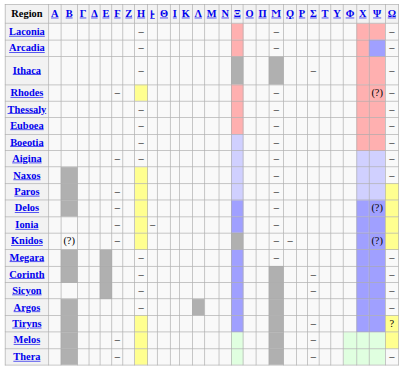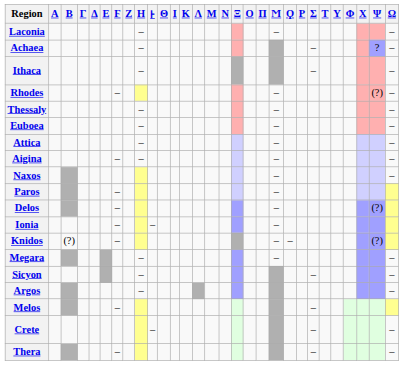 <table class="wikitable sortable" style="margin-left: auto; margin-right: auto; border: none; text-align: center">
 <tr>
 <th>Region</th>
 <th scope="col" class="unsortable"><a href='#'>Α</a></th>
 <th scope="col" class="unsortable"><a href='#'>Β</a></th>
 <th scope="col" class="unsortable"><a href='#'>Γ</a></th>
 <th scope="col" class="unsortable"><a href='#'>Δ</a></th>
 <th scope="col" class="unsortable"><a href='#'>Ε</a></th>
 <th scope="col" class="unsortable"><a href='#'>Ϝ</a></th>
 <th scope="col" class="unsortable"><a href='#'>Ζ</a></th>
 <th scope="col" class="unsortable"><a href='#'>Η</a></th>
 <th scope="col" class="unsortable"><a href='#'>Ͱ</a></th>
 <th scope="col" class="unsortable"><a href='#'>Θ</a></th>
 <th scope="col" class="unsortable"><a href='#'>Ι</a></th>
 <th scope="col" class="unsortable"><a href='#'>Κ</a></th>
 <th scope="col" class="unsortable"><a href='#'>Λ</a></th>
 <th scope="col" class="unsortable"><a href='#'>Μ</a></th>
 <th scope="col" class="unsortable"><a href='#'>Ν</a></th>
 <th scope="col" class="unsortable"><a href='#'>Ξ</a></th>
 <th scope="col" class="unsortable"><a href='#'>Ο</a></th>
 <th scope="col" class="unsortable"><a href='#'>Π</a></th>
 <th scope="col" class="unsortable"><a href='#'>Ϻ</a></th>
 <th scope="col" class="unsortable"><a href='#'>Ϙ</a></th>
 <th scope="col" class="unsortable"><a href='#'>Ρ</a></th>
 <th scope="col" class="unsortable"><a href='#'>Σ</a></th>
 <th scope="col" class="unsortable"><a href='#'>Τ</a></th>
 <th scope="col" class="unsortable"><a href='#'>Υ</a></th>
 <th scope="col" class="unsortable"><a href='#'>Φ</a></th>
 <th scope="col" class="unsortable"><a href='#'>Χ</a></th>
 <th scope="col" class="unsortable"><a href='#'>Ψ</a></th>
 <th scope="col" class="unsortable"><a href='#'>Ω</a></th>
 </tr>
 <tr>
 <th><a href='#'>Laconia</a></th>
 <td></td>
 <td></td>
 <td></td>
 <td></td>
 <td></td>
 <td><br></td>
 <td></td>
 <td>–</td>
 <td></td>
 <td></td>
 <td></td>
 <td></td>
 <td></td>
 <td></td>
 <td></td>
 <td style="background-color:#FFB0B0;"></td>
 <td></td>
 <td></td>
 <td>–</td>
 <td></td>
 <td><br></td>
 <td><br></td>
 <td></td>
 <td></td>
 <td></td>
 <td style="background-color:#FFB0B0;"><br></td>
 <td style="background-color:#FFB0B0;"></td>
 <td>–</td>
 </tr>
 <tr>
-<th><a href='#'>Arcadia</a></th>
+<th><a href='#'>Achaea</a></th>
+<td><br></td>
+<td></td>
+<td><br></td>
+<td></td>
+<td></td>
+<td><br></td>
+<td></td>
+<td>–</td>
 <td></td>
 <td></td>
 <td></td>
 <td></td>
 <td></td>
 <td></td>
 <td></td>
-<td>–</td>
-<td></td>
-<td></td>
-<td><br></td>
-<td></td>
-<td></td>
-<td></td>
-<td></td>
 <td style="background-color:#FFB0B0;"></td>
 <td></td>
 <td></td>
-<td>–</td>
+<td style="background-color:#B0B0B0;"></td>
 <td></td>
 <td><br></td>
-<td></td>
+<td>–</td>
 <td></td>
 <td></td>
 <td></td>
 <td style="background-color:#FFB0B0;"><br></td>
-<td style="background-color:#A0A0FF;"></td>
+<td style="background-color:#A0A0FF;">?</td>
 <td>–</td>
 </tr>
 <tr>
 <th><a href='#'>Ithaca</a></th>
 <td></td>
 <td></td>
 <td></td>
 <td></td>
 <td></td>
 <td></td>
 <td></td>
 <td>–</td>
 <td></td>
 <td></td>
 <td><br><br></td>
 <td></td>
 <td><br></td>
 <td></td>
 <td></td>
 <td style="background-color:#B0B0B0;"></td>
 <td></td>
 <td></td>
 <td style="background-color:#B0B0B0;"></td>
 <td></td>
 <td><br></td>
 <td>–</td>
 <td></td>
 <td><br></td>
 <td></td>
 <td style="background-color:#FFB0B0;"></td>
 <td style="background-color:#FFB0B0;"></td>
 <td>–</td>
 </tr>
 <tr>
 <th><a href='#'>Rhodes</a></th>
 <td></td>
 <td></td>
 <td><br></td>
 <td><br></td>
 <td></td>
 <td>–</td>
 <td></td>
 <td style="background-color:#FFFF90;"></td>
 <td></td>
 <td></td>
 <td></td>
 <td></td>
 <td></td>
 <td></td>
 <td></td>
 <td style="background-color:#FFB0B0;"><br><span></span></td>
 <td></td>
 <td></td>
 <td>–</td>
 <td></td>
 <td></td>
 <td><br></td>
 <td></td>
 <td></td>
 <td></td>
 <td style="background-color:#FFB0B0;"><br></td>
 <td style="background-color:#FFB0B0;">(?)</td>
 <td>–</td>
 </tr>
 <tr>
 <th><a href='#'>Thessaly</a></th>
 <td></td>
 <td></td>
 <td></td>
 <td></td>
 <td></td>
 <td><br></td>
 <td></td>
 <td>–</td>
 <td></td>
 <td></td>
 <td></td>
 <td></td>
 <td></td>
 <td></td>
 <td></td>
 <td style="background-color:#FFB0B0;"></td>
 <td></td>
 <td></td>
 <td>–</td>
 <td></td>
 <td><br></td>
 <td></td>
 <td></td>
 <td></td>
 <td></td>
 <td style="background-color:#FFB0B0;"><br></td>
 <td style="background-color:#FFB0B0;"></td>
 <td>–</td>
 </tr>
 <tr>
 <th><a href='#'>Euboea</a></th>
 <td></td>
 <td></td>
 <td><br></td>
 <td><br></td>
 <td></td>
 <td><br></td>
 <td></td>
 <td>–</td>
 <td></td>
 <td></td>
 <td></td>
 <td></td>
 <td></td>
 <td></td>
 <td></td>
 <td style="background-color:#FFB0B0;"><br></td>
 <td></td>
 <td><br></td>
 <td>–</td>
 <td></td>
 <td><br></td>
 <td></td>
 <td></td>
 <td></td>
 <td></td>
 <td style="background-color:#FFB0B0;"><br></td>
 <td style="background-color:#FFB0B0;"></td>
 <td>–</td>
 </tr>
 <tr>
-<th><a href='#'>Boeotia</a></th>
+<th><a href='#'>Attica</a></th>
 <td></td>
 <td></td>
 <td><br></td>
 <td></td>
 <td></td>
-<td><br></td>
+<td></td>
 <td></td>
 <td>–</td>
 <td></td>
 <td></td>
 <td></td>
 <td></td>
 <td></td>
 <td></td>
 <td></td>
 <td style="background-color:#D0D0FF;"></td>
 <td></td>
 <td></td>
 <td>–</td>
 <td></td>
-<td><br></td>
-<td><br></td>
 <td></td>
 <td></td>
 <td></td>
-<td style="background-color:#FFB0B0;"><br></td>
-<td style="background-color:#FFB0B0;"></td>
+<td></td>
+<td></td>
+<td style="background-color:#D0D0FF;"></td>
+<td style="background-color:#D0D0FF;"></td>
 <td>–</td>
 </tr>
 <tr>
 <th><a href='#'>Aigina</a></th>
 <td></td>
 <td></td>
 <td></td>
 <td></td>
 <td></td>
 <td>–</td>
 <td></td>
 <td>–</td>
 <td></td>
 <td></td>
 <td></td>
 <td></td>
 <td></td>
 <td></td>
 <td></td>
 <td style="background-color:#D0D0FF;"></td>
 <td></td>
 <td></td>
 <td>–</td>
 <td></td>
 <td></td>
 <td><br></td>
 <td></td>
 <td></td>
 <td></td>
 <td style="background-color:#D0D0FF;"></td>
 <td style="background-color:#D0D0FF;"></td>
 <td>–</td>
 </tr>
 <tr>
 <th><a href='#'>Naxos</a></th>
 <td></td>
 <td style="background-color:#B0B0B0;"></td>
 <td><br> </td>
 <td></td>
 <td></td>
 <td></td>
 <td></td>
 <td style="background-color:#FFFF90;"></td>
 <td></td>
 <td></td>
 <td></td>
 <td></td>
 <td></td>
 <td></td>
 <td></td>
 <td style="background-color:#D0D0FF;"></td>
 <td></td>
 <td></td>
 <td>–</td>
 <td></td>
 <td></td>
 <td></td>
 <td></td>
 <td></td>
 <td></td>
 <td style="background-color:#D0D0FF;"></td>
 <td style="background-color:#D0D0FF;"></td>
 <td>–</td>
 </tr>
 <tr>
 <th><a href='#'>Paros</a></th>
 <td></td>
 <td style="background-color:#B0B0B0;"></td>
 <td> </td>
 <td></td>
 <td></td>
 <td>–</td>
 <td></td>
 <td style="background-color:#FFFF90;"></td>
 <td></td>
 <td></td>
 <td></td>
 <td></td>
 <td><br></td>
 <td></td>
 <td></td>
 <td style="background-color:#D0D0FF;"></td>
 <td></td>
 <td></td>
 <td>–</td>
 <td></td>
 <td><br></td>
 <td></td>
 <td></td>
 <td></td>
 <td></td>
 <td style="background-color:#D0D0FF;"></td>
 <td style="background-color:#D0D0FF;"></td>
 <td style="background-color:#FFFF90;"></td>
 </tr>
 <tr>
 <th><a href='#'>Delos</a></th>
 <td></td>
 <td style="background-color:#B0B0B0;"></td>
 <td> </td>
 <td></td>
 <td><br></td>
 <td>–</td>
 <td></td>
 <td style="background-color:#FFFF90;"><br></td>
 <td></td>
 <td></td>
 <td></td>
 <td></td>
 <td></td>
 <td></td>
 <td></td>
 <td style="background-color:#A0A0FF;"></td>
 <td></td>
 <td></td>
 <td>–</td>
 <td></td>
 <td></td>
 <td></td>
 <td></td>
 <td></td>
 <td></td>
 <td style="background-color:#A0A0FF;"></td>
 <td style="background-color:#A0A0FF;">(?)</td>
 <td style="background-color:#FFFF90;"></td>
 </tr>
 <tr>
 <th><a href='#'>Ionia</a></th>
 <td></td>
 <td></td>
 <td></td>
 <td></td>
 <td></td>
 <td>–</td>
 <td></td>
 <td style="background-color:#FFFF90;"></td>
 <td>–</td>
 <td></td>
 <td></td>
 <td></td>
 <td></td>
 <td></td>
 <td></td>
 <td style="background-color:#A0A0FF;"><br></td>
 <td></td>
 <td></td>
 <td>–</td>
 <td></td>
 <td><br></td>
 <td><br></td>
 <td></td>
 <td></td>
 <td></td>
 <td style="background-color:#A0A0FF;"></td>
 <td style="background-color:#A0A0FF;"><br></td>
 <td style="background-color:#FFFF90;"></td>
 </tr>
 <tr>
 <th><a href='#'>Knidos</a></th>
 <td></td>
 <td>(?)</td>
 <td><br></td>
 <td></td>
 <td></td>
 <td>–</td>
 <td></td>
 <td style="background-color:#FFFF90;"></td>
 <td></td>
 <td></td>
 <td></td>
 <td></td>
 <td></td>
 <td></td>
 <td></td>
 <td style="background-color:#B0B0B0;"></td>
 <td></td>
 <td></td>
 <td>–</td>
 <td>–</td>
 <td></td>
 <td><br></td>
 <td></td>
 <td></td>
 <td></td>
 <td style="background-color:#A0A0FF;"></td>
 <td style="background-color:#A0A0FF;">(?)</td>
 <td style="background-color:#FFFF90;"></td>
 </tr>
 <tr>
 <th><a href='#'>Megara</a></th>
 <td></td>
 <td style="background-color:#B0B0B0;"></td>
 <td></td>
 <td></td>
 <td style="background-color:#B0B0B0;"><span></span><br></td>
 <td></td>
 <td></td>
 <td>–</td>
 <td></td>
 <td></td>
 <td></td>
 <td></td>
 <td></td>
 <td></td>
 <td></td>
 <td style="background-color:#A0A0FF;"></td>
 <td></td>
 <td></td>
 <td>–</td>
 <td></td>
 <td><br></td>
 <td></td>
 <td></td>
 <td></td>
 <td></td>
 <td style="background-color:#A0A0FF;"></td>
 <td style="background-color:#A0A0FF;"></td>
 <td>–</td>
 </tr>
 <tr>
-<th><a href='#'>Corinth</a></th>
-<td><br></td>
-<td style="background-color:#B0B0B0;"></td>
-<td><br></td>
-<td></td>
-<td style="background-color:#B0B0B0;"><span></span><br></td>
-<td><br></td>
-<td></td>
-<td>–</td>
-<td></td>
-<td></td>
-<td><br></td>
-<td></td>
-<td></td>
-<td></td>
-<td></td>
-<td style="background-color:#A0A0FF;"></td>
-<td></td>
-<td></td>
-<td style="background-color:#B0B0B0;"></td>
-<td></td>
-<td></td>
-<td>–</td>
-<td></td>
-<td></td>
-<td></td>
-<td style="background-color:#A0A0FF;"></td>
-<td style="background-color:#A0A0FF;"><br></td>
-<td>–</td>
-</tr>
-<tr>
 <th><a href='#'>Sicyon</a></th>
 <td></td>
 <td></td>
 <td></td>
 <td></td>
 <td style="background-color:#B0B0B0;"><span></span><br></td>
 <td></td>
 <td></td>
 <td>–</td>
 <td></td>
 <td></td>
 <td></td>
 <td></td>
 <td></td>
 <td></td>
 <td></td>
 <td style="background-color:#A0A0FF;"></td>
 <td></td>
 <td></td>
 <td style="background-color:#B0B0B0;"></td>
 <td></td>
 <td><br></td>
 <td>–</td>
 <td></td>
 <td></td>
 <td></td>
 <td style="background-color:#A0A0FF;"></td>
 <td style="background-color:#A0A0FF;"> </td>
 <td>–</td>
 </tr>
 <tr>
 <th><a href='#'>Argos</a></th>
 <td></td>
 <td style="background-color:#B0B0B0;"></td>
 <td></td>
 <td></td>
 <td></td>
 <td><br></td>
 <td></td>
 <td>–</td>
 <td></td>
 <td></td>
 <td></td>
 <td></td>
 <td style="background-color:#B0B0B0;"></td>
 <td></td>
 <td></td>
 <td style="background-color:#A0A0FF;"><br></td>
 <td></td>
 <td></td>
 <td style="background-color:#B0B0B0;"></td>
 <td></td>
 <td><br></td>
 <td></td>
 <td></td>
 <td></td>
 <td></td>
 <td style="background-color:#A0A0FF;"></td>
 <td style="background-color:#A0A0FF;"></td>
 <td>–</td>
 </tr>
 <tr>
-<th><a href='#'>Tiryns</a></th>
-<td></td>
-<td style="background-color:#B0B0B0;"></td>
-<td></td>
-<td></td>
-<td></td>
-<td></td>
-<td></td>
-<td style="background-color:#FFFF90;"></td>
-<td></td>
-<td></td>
-<td><br></td>
-<td></td>
-<td></td>
-<td></td>
-<td></td>
-<td style="background-color:#A0A0FF;"></td>
-<td></td>
-<td></td>
-<td style="background-color:#B0B0B0;"></td>
-<td></td>
-<td></td>
-<td>–</td>
-<td></td>
-<td></td>
-<td></td>
-<td style="background-color:#A0A0FF;"></td>
-<td style="background-color:#A0A0FF;"> </td>
-<td style="background-color:#FFFF90;">?</td>
-</tr>
-<tr>
 <th><a href='#'>Melos</a></th>
 <td></td>
 <td style="background-color:#B0B0B0;"></td>
 <td><br></td>
 <td></td>
 <td></td>
 <td>–</td>
 <td></td>
 <td style="background-color:#FFFF90;"></td>
 <td></td>
 <td></td>
 <td></td>
 <td></td>
 <td></td>
 <td></td>
 <td></td>
 <td style="background-color:#E0FFE0;"></td>
 <td><br></td>
 <td></td>
 <td style="background-color:#B0B0B0;"></td>
 <td></td>
 <td></td>
 <td>–</td>
 <td></td>
 <td></td>
 <td style="background-color:#E0FFE0;"></td>
 <td style="background-color:#E0FFE0;"></td>
 <td style="background-color:#E0FFE0;"></td>
 <td style="background-color:#FFFF90;"></td>
+</tr>
+<tr>
+<th><a href='#'>Crete</a></th>
+<td></td>
+<td><br><span></span></td>
+<td></td>
+<td></td>
+<td></td>
+<td><br><span><br></span></td>
+<td></td>
+<td style="background-color:#FFFF90;"><br></td>
+<td>–</td>
+<td></td>
+<td></td>
+<td></td>
+<td><br><br></td>
+<td><br><span></span></td>
+<td></td>
+<td style="background-color:#E0FFE0;"></td>
+<td></td>
+<td><br></td>
+<td style="background-color:#B0B0B0;"></td>
+<td></td>
+<td></td>
+<td>–</td>
+<td></td>
+<td></td>
+<td style="background-color:#E0FFE0;"></td>
+<td style="background-color:#E0FFE0;"></td>
+<td style="background-color:#E0FFE0;"></td>
+<td>–</td>
 </tr>
 <tr>
 <th><a href='#'>Thera</a></th>
 <td></td>
 <td style="background-color:#B0B0B0;"></td>
 <td><br></td>
 <td></td>
 <td></td>
 <td>–</td>
 <td></td>
 <td style="background-color:#FFFF90;"></td>
 <td></td>
 <td></td>
 <td></td>
 <td></td>
 <td></td>
 <td></td>
 <td></td>
 <td style="background-color:#E0FFE0;"></td>
 <td></td>
 <td></td>
 <td style="background-color:#B0B0B0;"></td>
 <td></td>
 <td><br></td>
 <td>–</td>
 <td></td>
 <td></td>
 <td style="background-color:#E0FFE0;"></td>
 <td style="background-color:#E0FFE0;"></td>
 <td style="background-color:#E0FFE0;"></td>
 <td>–</td>
 </tr>
 <tr>
 </tr>
 </table>
